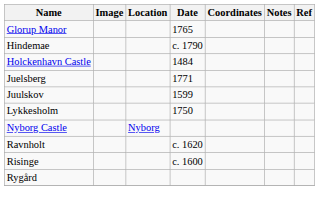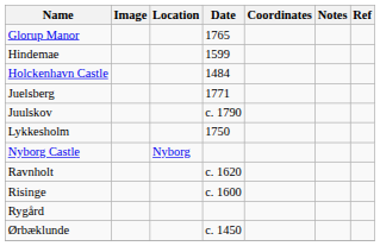 <table class="wikitable sortable">
 <tr>
 <th>Name</th>
 <th>Image</th>
 <th>Location</th>
 <th>Date</th>
 <th>Coordinates</th>
 <th>Notes</th>
 <th>Ref</th>
 </tr>
 <tr>
 <td><a href='#'>Glorup Manor</a></td>
 <td></td>
 <td></td>
 <td>1765</td>
 <td></td>
 <td></td>
 <td></td>
 </tr>
 <tr>
 <td>Hindemae</td>
 <td></td>
 <td></td>
-<td>c. 1790</td>
+<td>1599</td>
 <td></td>
 <td></td>
 <td></td>
 </tr>
 <tr>
 <td><a href='#'>Holckenhavn Castle</a></td>
 <td></td>
 <td></td>
 <td>1484</td>
 <td></td>
 <td></td>
 <td></td>
 </tr>
 <tr>
 <td>Juelsberg</td>
 <td></td>
 <td></td>
 <td>1771</td>
 <td></td>
 <td></td>
 <td></td>
 </tr>
 <tr>
 <td>Juulskov</td>
 <td></td>
 <td></td>
-<td>1599</td>
+<td>c. 1790</td>
 <td></td>
 <td></td>
 <td></td>
 </tr>
 <tr>
 <td>Lykkesholm</td>
 <td></td>
 <td></td>
 <td>1750</td>
 <td></td>
 <td></td>
 <td></td>
 </tr>
 <tr>
 <td><a href='#'>Nyborg Castle</a></td>
 <td></td>
 <td><a href='#'>Nyborg</a></td>
 <td></td>
 <td></td>
 <td></td>
 <td></td>
 </tr>
 <tr>
 <td>Ravnholt</td>
 <td></td>
 <td></td>
 <td>c. 1620</td>
 <td></td>
 <td></td>
 <td></td>
 </tr>
 <tr>
 <td>Risinge</td>
 <td></td>
 <td></td>
 <td>c. 1600</td>
 <td></td>
 <td></td>
 <td></td>
 </tr>
 <tr>
 <td>Rygård</td>
 <td></td>
 <td></td>
 <td></td>
 <td></td>
 <td></td>
 <td></td>
 </tr>
 <tr>
+<td>Ørbæklunde</td>
+<td></td>
+<td></td>
+<td>c. 1450</td>
+<td></td>
+<td></td>
+<td></td>
+</tr>
+<tr>
 </tr>
 </table>
